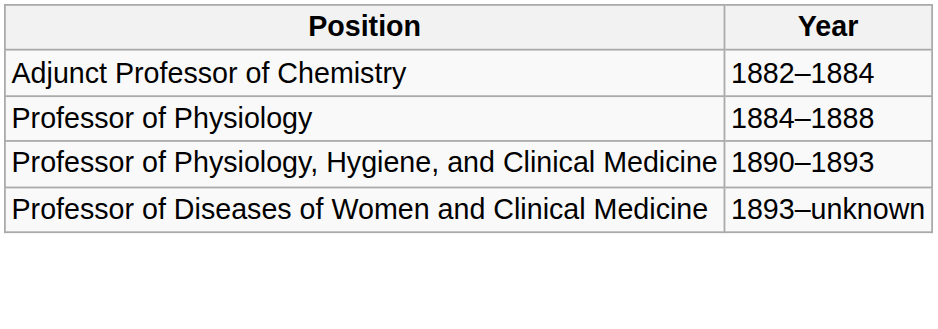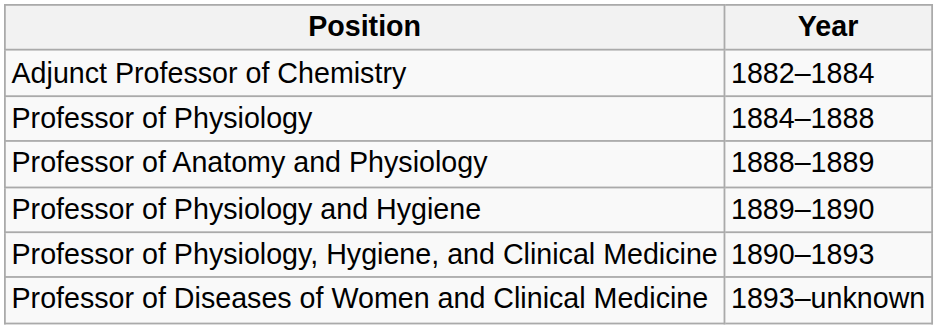 <table class="wikitable">
 <tr>
 <th>Position</th>
 <th>Year</th>
 </tr>
 <tr>
 <td>Adjunct Professor of Chemistry</td>
 <td>1882–1884</td>
 </tr>
 <tr>
 <td>Professor of Physiology</td>
 <td>1884–1888</td>
 </tr>
 <tr>
+<td>Professor of Anatomy and Physiology</td>
+<td>1888–1889</td>
+</tr>
+<tr>
+<td>Professor of Physiology and Hygiene</td>
+<td>1889–1890</td>
+</tr>
+<tr>
 <td>Professor of Physiology, Hygiene, and Clinical Medicine</td>
 <td>1890–1893</td>
 </tr>
 <tr>
 <td>Professor of Diseases of Women and Clinical Medicine</td>
 <td>1893–unknown</td>
 </tr>
 </table>
